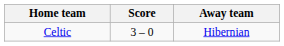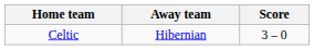 <table class="wikitable" style="text-align: center">
 <tr>
 <th width=140>Home team</th>
+<th width=140>Away team</th>
 <th width=80>Score</th>
-<th width=140>Away team</th>
 </tr>
 <tr>
 <td><a href='#'>Celtic</a></td>
+<td><a href='#'>Hibernian</a></td>
 <td>3 – 0</td>
-<td><a href='#'>Hibernian</a></td>
 </tr>
 </table>
